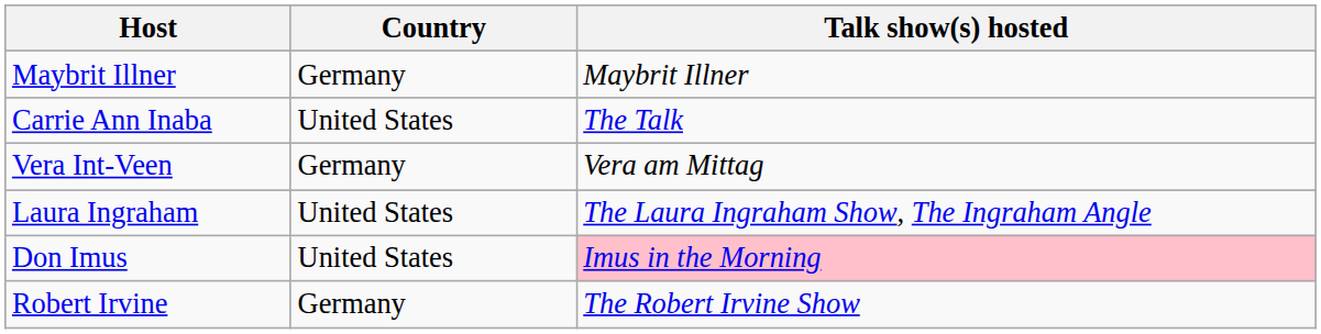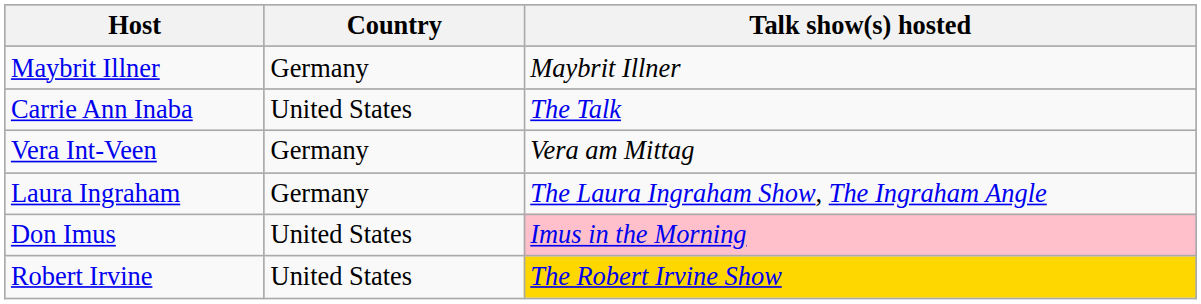 <table class="wikitable">
 <tr>
 <th width="150">Host</th>
 <th width="150">Country</th>
 <th width="400">Talk show(s) hosted</th>
 </tr>
 <tr>
 <td><a href='#'>Maybrit Illner</a></td>
 <td>  Germany</td>
 <td><em>Maybrit Illner</em></td>
 </tr>
 <tr>
 <td><a href='#'>Carrie Ann Inaba</a></td>
 <td> United States</td>
 <td><em><a href='#'>The Talk</a></em></td>
 </tr>
 <tr>
 <td><a href='#'>Vera Int-Veen</a></td>
 <td>  Germany</td>
 <td><em>Vera am Mittag </em></td>
 </tr>
 <tr>
 <td><a href='#'>Laura Ingraham</a></td>
-<td> United States</td>
+<td>  Germany</td>
 <td><em><a href='#'>The Laura Ingraham Show</a></em>, <em><a href='#'>The Ingraham Angle</a></em></td>
 </tr>
 <tr>
 <td><a href='#'>Don Imus</a></td>
 <td> United States</td>
 <td style="background: pink;"><em><a href='#'>Imus in the Morning</a></em></td>
 </tr>
 <tr>
 <td><a href='#'>Robert Irvine</a></td>
-<td>  Germany</td>
-<td><em><a href='#'>The Robert Irvine Show</a></em></td>
+<td> United States</td>
+<td style="background: gold;"><em><a href='#'>The Robert Irvine Show</a></em></td>
 </tr>
 </table>
